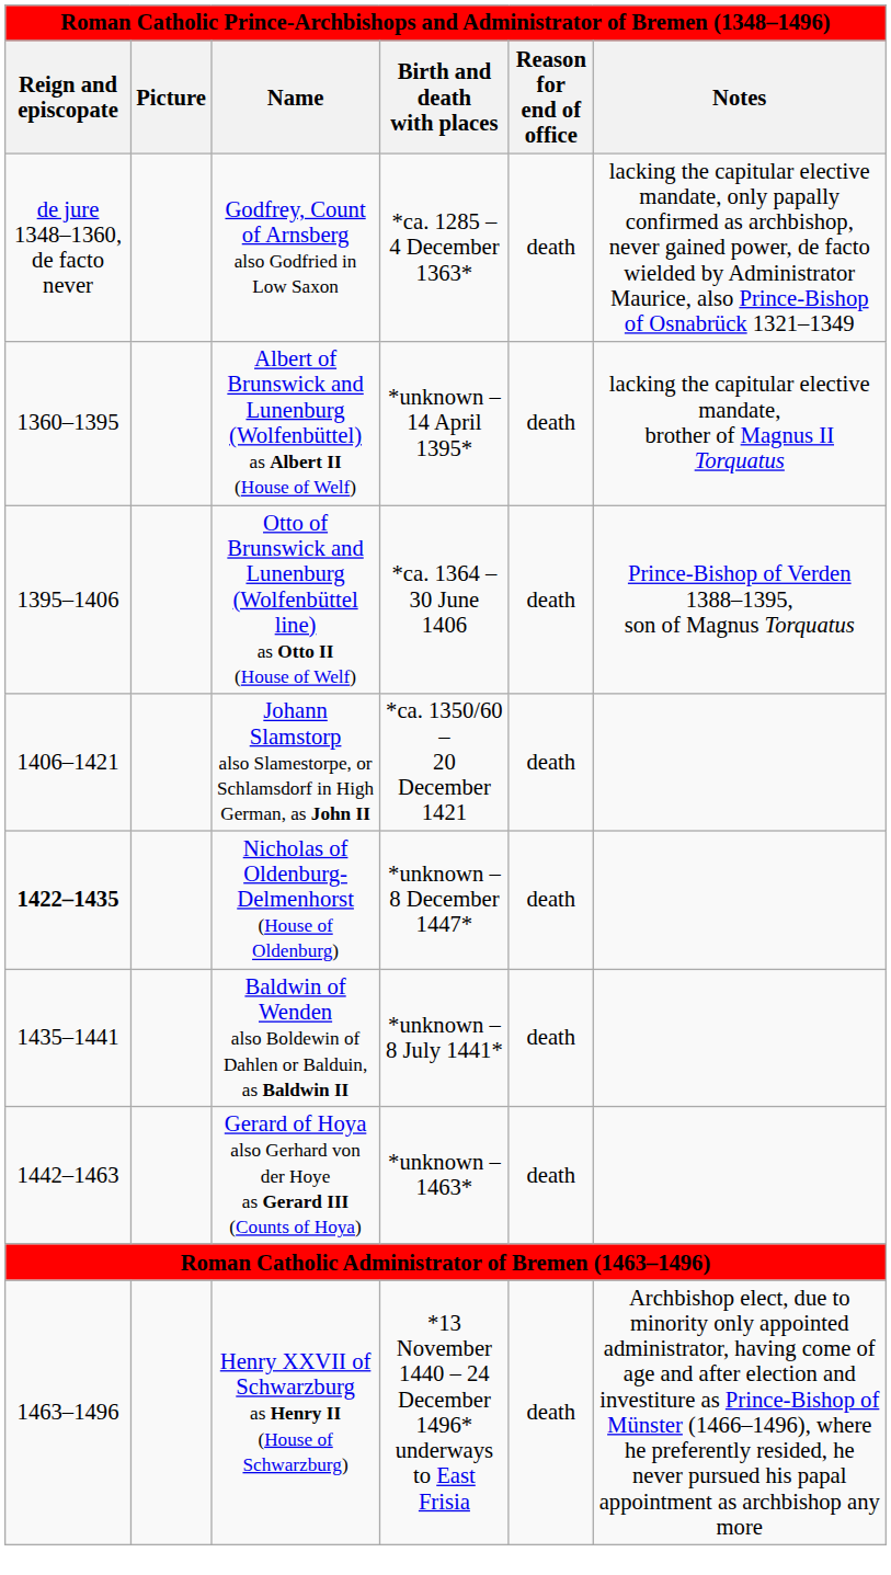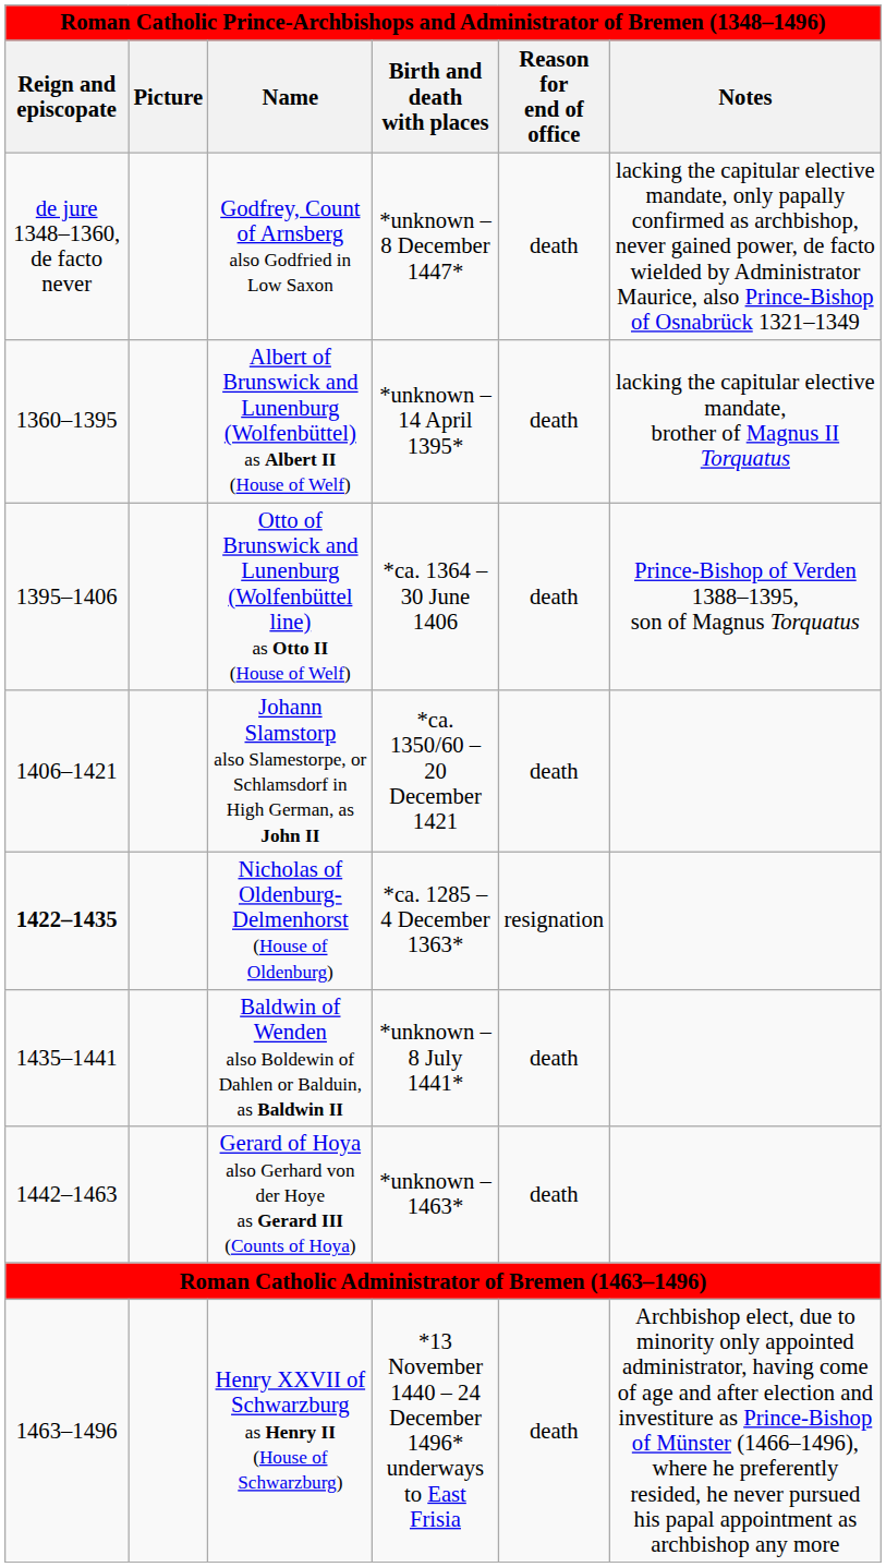 <table width=100% class="wikitable">
 <tr>
 <td colspan="6" bgcolor=red align=center><strong><span>Roman Catholic Prince-Archbishops and Administrator of Bremen (1348–1496)</span></strong></td>
 </tr>
 <tr>
 <th>Reign and episcopate</th>
 <th>Picture</th>
 <th>Name</th>
 <th>Birth and death<br>with places</th>
 <th>Reason for <br>end of office</th>
 <th>Notes</th>
 </tr>
 <tr>
 <td align=center><a href='#'>de jure</a> 1348–1360, de facto never</td>
 <td align=center></td>
 <td align="center"><a href='#'>Godfrey, Count of Arnsberg</a><br><small>also Godfried in Low Saxon</small></td>
-<td align="center">*ca. 1285 – <br>4 December 1363*</td>
+<td align="center">*unknown – <br>8 December 1447*</td>
 <td align="center">death</td>
 <td align="center">lacking the capitular elective mandate, only papally confirmed as archbishop, <br>never gained power, de facto wielded by Administrator Maurice, also <a href='#'>Prince-Bishop of Osnabrück</a> 1321–1349</td>
 </tr>
 <tr>
 <td align=center>1360–1395</td>
 <td align=center></td>
 <td align="center"><a href='#'>Albert of Brunswick and Lunenburg (Wolfenbüttel)</a><br><small>as <strong>Albert II</strong><br>(<a href='#'>House of Welf</a>)</small></td>
 <td align="center">*unknown – 14 April 1395*</td>
 <td align="center">death</td>
 <td align="center">lacking the capitular elective mandate, <br>brother of <a href='#'>Magnus II <em>Torquatus</em></a></td>
 </tr>
 <tr>
 <td align=center>1395–1406</td>
 <td align=center></td>
 <td align="center"><a href='#'>Otto of Brunswick and Lunenburg (Wolfenbüttel line)</a><br><small>as <strong>Otto II</strong><br>(<a href='#'>House of Welf</a>)</small></td>
 <td align="center">*ca. 1364 – 30 June 1406</td>
 <td align="center">death</td>
 <td align="center"><a href='#'>Prince-Bishop of Verden</a> 1388–1395, <br>son of Magnus <em>Torquatus</em></td>
 </tr>
 <tr>
 <td align=center>1406–1421</td>
 <td align=center></td>
 <td align="center"><a href='#'>Johann Slamstorp</a><br><small>also Slamestorpe, or Schlamsdorf in High German, as <strong>John II</strong></small></td>
 <td align="center">*ca. 1350/60 – <br>20 December 1421</td>
 <td align="center">death</td>
 <td align="center"></td>
 </tr>
 <tr>
 <td align=center><strong>1422–1435</strong></td>
 <td align=center></td>
 <td align="center"><a href='#'>Nicholas of Oldenburg-Delmenhorst</a><br><small>(<a href='#'>House of Oldenburg</a>)</small></td>
-<td align="center">*unknown – <br>8 December 1447*</td>
-<td align="center">death</td>
+<td align="center">*ca. 1285 – <br>4 December 1363*</td>
+<td align="center">resignation</td>
 <td align="center"></td>
 </tr>
 <tr>
 <td align=center>1435–1441</td>
 <td align=center></td>
 <td align="center"><a href='#'>Baldwin of Wenden</a><br><small>also Boldewin of Dahlen or Balduin, as <strong>Baldwin II</strong></small></td>
 <td align="center">*unknown – <br>8 July 1441*</td>
 <td align="center">death</td>
 <td align="center"></td>
 </tr>
 <tr>
 <td align=center>1442–1463</td>
 <td align=center></td>
 <td align="center"><a href='#'>Gerard of Hoya</a><br><small>also Gerhard von der Hoye<br>as <strong>Gerard III</strong><br>(<a href='#'>Counts of Hoya</a>)</small></td>
 <td align="center">*unknown – 1463*</td>
 <td align="center">death</td>
 <td align="center"></td>
 </tr>
 <tr>
 <td colspan="6" bgcolor=red align=center><strong><span>Roman Catholic Administrator of Bremen (1463–1496)</span></strong></td>
 </tr>
 <tr>
 <td align=center>1463–1496</td>
 <td align=center></td>
 <td align="center"><a href='#'>Henry XXVII of Schwarzburg</a><br><small>as <strong>Henry II</strong><br>(<a href='#'>House of Schwarzburg</a>)</small></td>
 <td align="center">*13 November 1440 – 24 December 1496* <br>underways to <a href='#'>East Frisia</a></td>
 <td align="center">death</td>
 <td align="center">Archbishop elect, due to minority only appointed administrator, having come of age and after election and investiture as <a href='#'>Prince-Bishop of Münster</a> (1466–1496), where he preferently resided, he never pursued his papal appointment as archbishop any more</td>
 </tr>
 <tr>
 </tr>
 </table>
